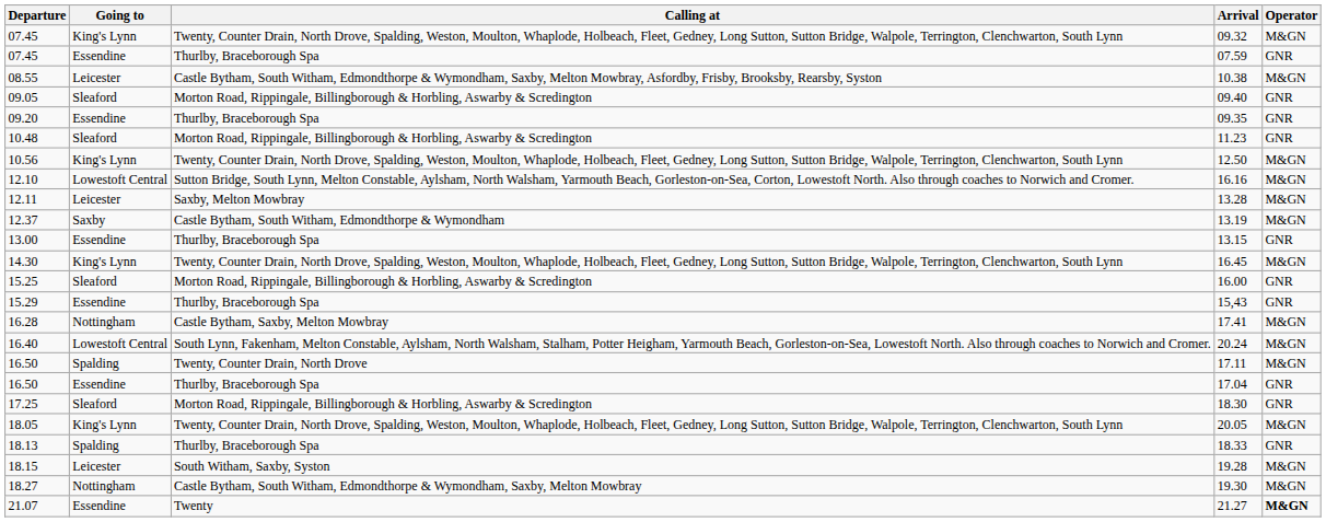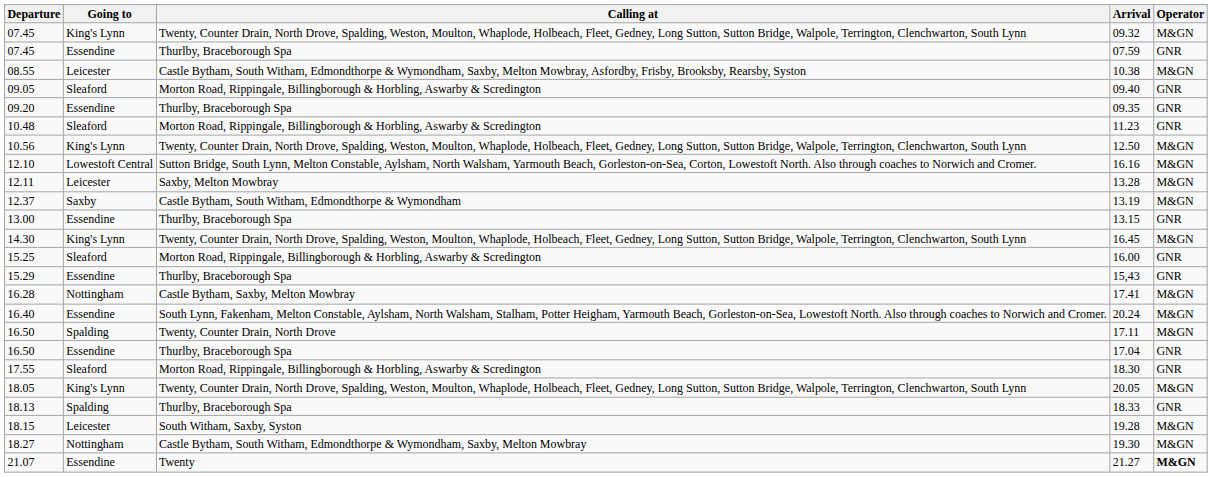 <table class="wikitable" style="font-size:70%;">
 <tr>
 <th>Departure</th>
 <th>Going to</th>
 <th>Calling at</th>
 <th>Arrival</th>
 <th>Operator</th>
 </tr>
 <tr>
 <td>07.45</td>
 <td>King's Lynn</td>
 <td>Twenty, Counter Drain, North Drove, Spalding, Weston, Moulton, Whaplode, Holbeach, Fleet, Gedney, Long Sutton, Sutton Bridge, Walpole, Terrington, Clenchwarton, South Lynn</td>
 <td>09.32</td>
 <td>M&GN</td>
 </tr>
 <tr>
 <td>07.45</td>
 <td>Essendine</td>
 <td>Thurlby, Braceborough Spa</td>
 <td>07.59</td>
 <td>GNR</td>
 </tr>
 <tr>
 <td>08.55</td>
 <td>Leicester</td>
 <td>Castle Bytham, South Witham, Edmondthorpe & Wymondham, Saxby, Melton Mowbray, Asfordby, Frisby, Brooksby, Rearsby, Syston</td>
 <td>10.38</td>
 <td>M&GN</td>
 </tr>
 <tr>
 <td>09.05</td>
 <td>Sleaford</td>
 <td>Morton Road, Rippingale, Billingborough & Horbling, Aswarby & Scredington</td>
 <td>09.40</td>
 <td>GNR</td>
 </tr>
 <tr>
 <td>09.20</td>
 <td>Essendine</td>
 <td>Thurlby, Braceborough Spa</td>
 <td>09.35</td>
 <td>GNR</td>
 </tr>
 <tr>
 <td>10.48</td>
 <td>Sleaford</td>
 <td>Morton Road, Rippingale, Billingborough & Horbling, Aswarby & Scredington</td>
 <td>11.23</td>
 <td>GNR</td>
 </tr>
 <tr>
 <td>10.56</td>
 <td>King's Lynn</td>
 <td>Twenty, Counter Drain, North Drove, Spalding, Weston, Moulton, Whaplode, Holbeach, Fleet, Gedney, Long Sutton, Sutton Bridge, Walpole, Terrington, Clenchwarton, South Lynn</td>
 <td>12.50</td>
 <td>M&GN</td>
 </tr>
 <tr>
 <td>12.10</td>
 <td>Lowestoft Central</td>
 <td>Sutton Bridge, South Lynn, Melton Constable, Aylsham, North Walsham, Yarmouth Beach, Gorleston-on-Sea, Corton, Lowestoft North. Also through coaches to Norwich and Cromer.</td>
 <td>16.16</td>
 <td>M&GN</td>
 </tr>
 <tr>
 <td>12.11</td>
 <td>Leicester</td>
 <td>Saxby, Melton Mowbray</td>
 <td>13.28</td>
 <td>M&GN</td>
 </tr>
 <tr>
 <td>12.37</td>
 <td>Saxby</td>
 <td>Castle Bytham, South Witham, Edmondthorpe & Wymondham</td>
 <td>13.19</td>
 <td>M&GN</td>
 </tr>
 <tr>
 <td>13.00</td>
 <td>Essendine</td>
 <td>Thurlby, Braceborough Spa</td>
 <td>13.15</td>
 <td>GNR</td>
 </tr>
 <tr>
 <td>14.30</td>
 <td>King's Lynn</td>
 <td>Twenty, Counter Drain, North Drove, Spalding, Weston, Moulton, Whaplode, Holbeach, Fleet, Gedney, Long Sutton, Sutton Bridge, Walpole, Terrington, Clenchwarton, South Lynn</td>
 <td>16.45</td>
 <td>M&GN</td>
 </tr>
 <tr>
 <td>15.25</td>
 <td>Sleaford</td>
 <td>Morton Road, Rippingale, Billingborough & Horbling, Aswarby & Scredington</td>
 <td>16.00</td>
 <td>GNR</td>
 </tr>
 <tr>
 <td>15.29</td>
 <td>Essendine</td>
 <td>Thurlby, Braceborough Spa</td>
 <td>15,43</td>
 <td>GNR</td>
 </tr>
 <tr>
 <td>16.28</td>
 <td>Nottingham</td>
 <td>Castle Bytham, Saxby, Melton Mowbray</td>
 <td>17.41</td>
 <td>M&GN</td>
 </tr>
 <tr>
 <td>16.40</td>
-<td>Lowestoft Central</td>
+<td>Essendine</td>
 <td>South Lynn, Fakenham, Melton Constable, Aylsham, North Walsham, Stalham, Potter Heigham, Yarmouth Beach, Gorleston-on-Sea, Lowestoft North. Also through coaches to Norwich and Cromer.</td>
 <td>20.24</td>
 <td>M&GN</td>
 </tr>
 <tr>
 <td>16.50</td>
 <td>Spalding</td>
 <td>Twenty, Counter Drain, North Drove</td>
 <td>17.11</td>
 <td>M&GN</td>
 </tr>
 <tr>
 <td>16.50</td>
 <td>Essendine</td>
 <td>Thurlby, Braceborough Spa</td>
 <td>17.04</td>
 <td>GNR</td>
 </tr>
 <tr>
-<td>17.25</td>
+<td>17.55</td>
 <td>Sleaford</td>
 <td>Morton Road, Rippingale, Billingborough & Horbling, Aswarby & Scredington</td>
 <td>18.30</td>
 <td>GNR</td>
 </tr>
 <tr>
 <td>18.05</td>
 <td>King's Lynn</td>
 <td>Twenty, Counter Drain, North Drove, Spalding, Weston, Moulton, Whaplode, Holbeach, Fleet, Gedney, Long Sutton, Sutton Bridge, Walpole, Terrington, Clenchwarton, South Lynn</td>
 <td>20.05</td>
 <td>M&GN</td>
 </tr>
 <tr>
 <td>18.13</td>
 <td>Spalding</td>
 <td>Thurlby, Braceborough Spa</td>
 <td>18.33</td>
 <td>GNR</td>
 </tr>
 <tr>
 <td>18.15</td>
 <td>Leicester</td>
 <td>South Witham, Saxby, Syston</td>
 <td>19.28</td>
 <td>M&GN</td>
 </tr>
 <tr>
 <td>18.27</td>
 <td>Nottingham</td>
 <td>Castle Bytham, South Witham, Edmondthorpe & Wymondham, Saxby, Melton Mowbray</td>
 <td>19.30</td>
 <td>M&GN</td>
 </tr>
 <tr>
 <td>21.07</td>
 <td>Essendine</td>
 <td>Twenty</td>
 <td>21.27</td>
 <td><strong>M&GN</strong></td>
 </tr>
 </table>
